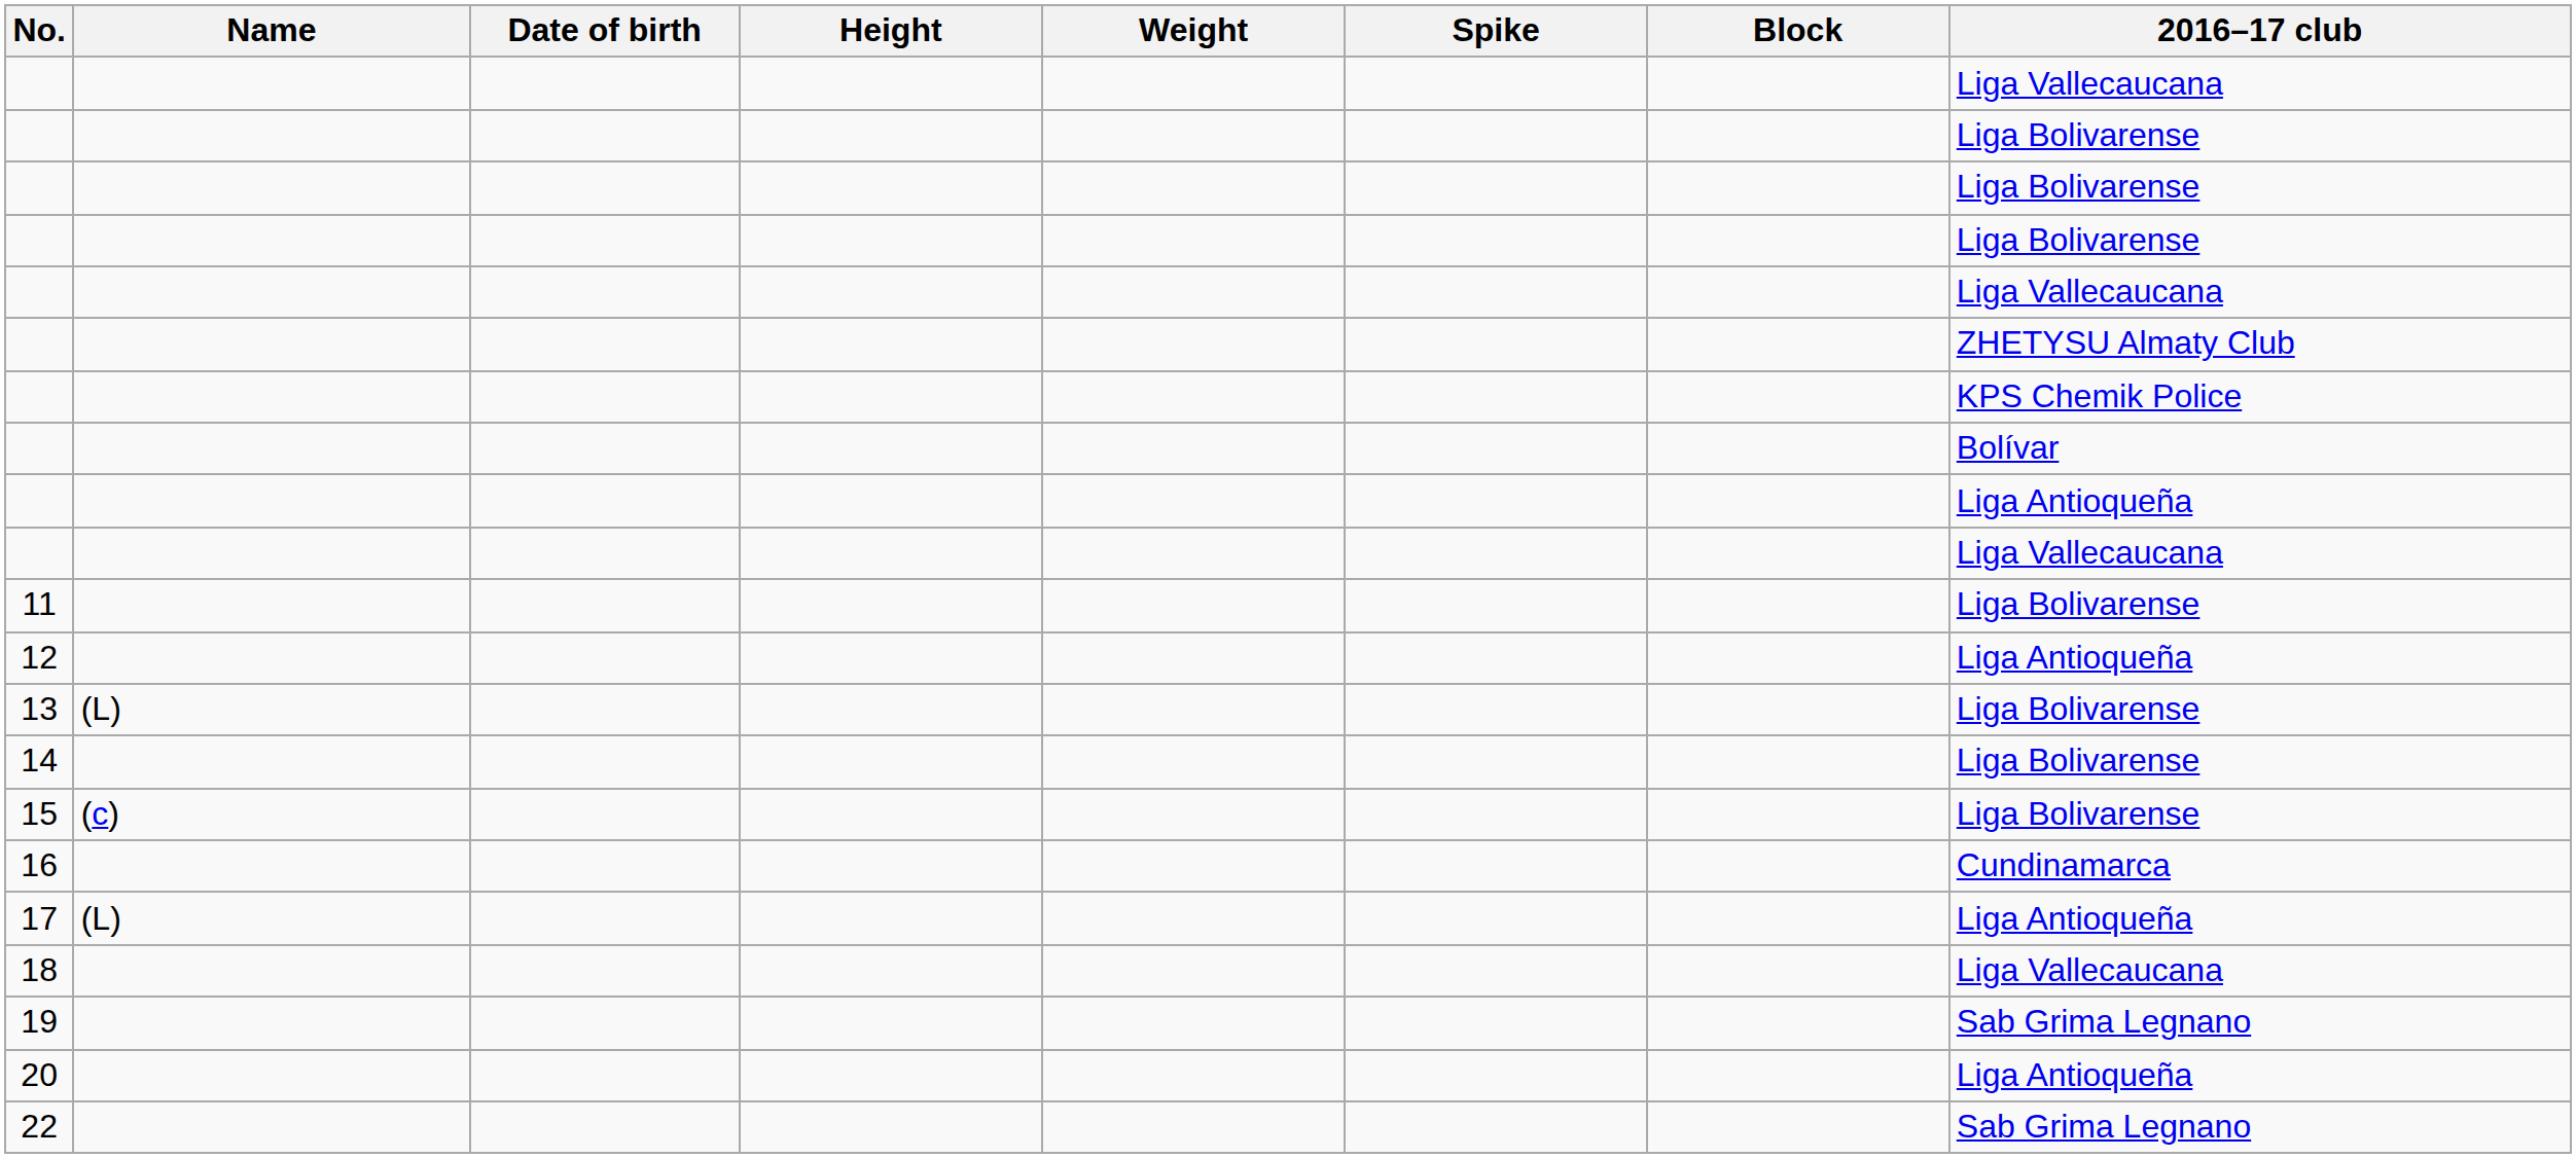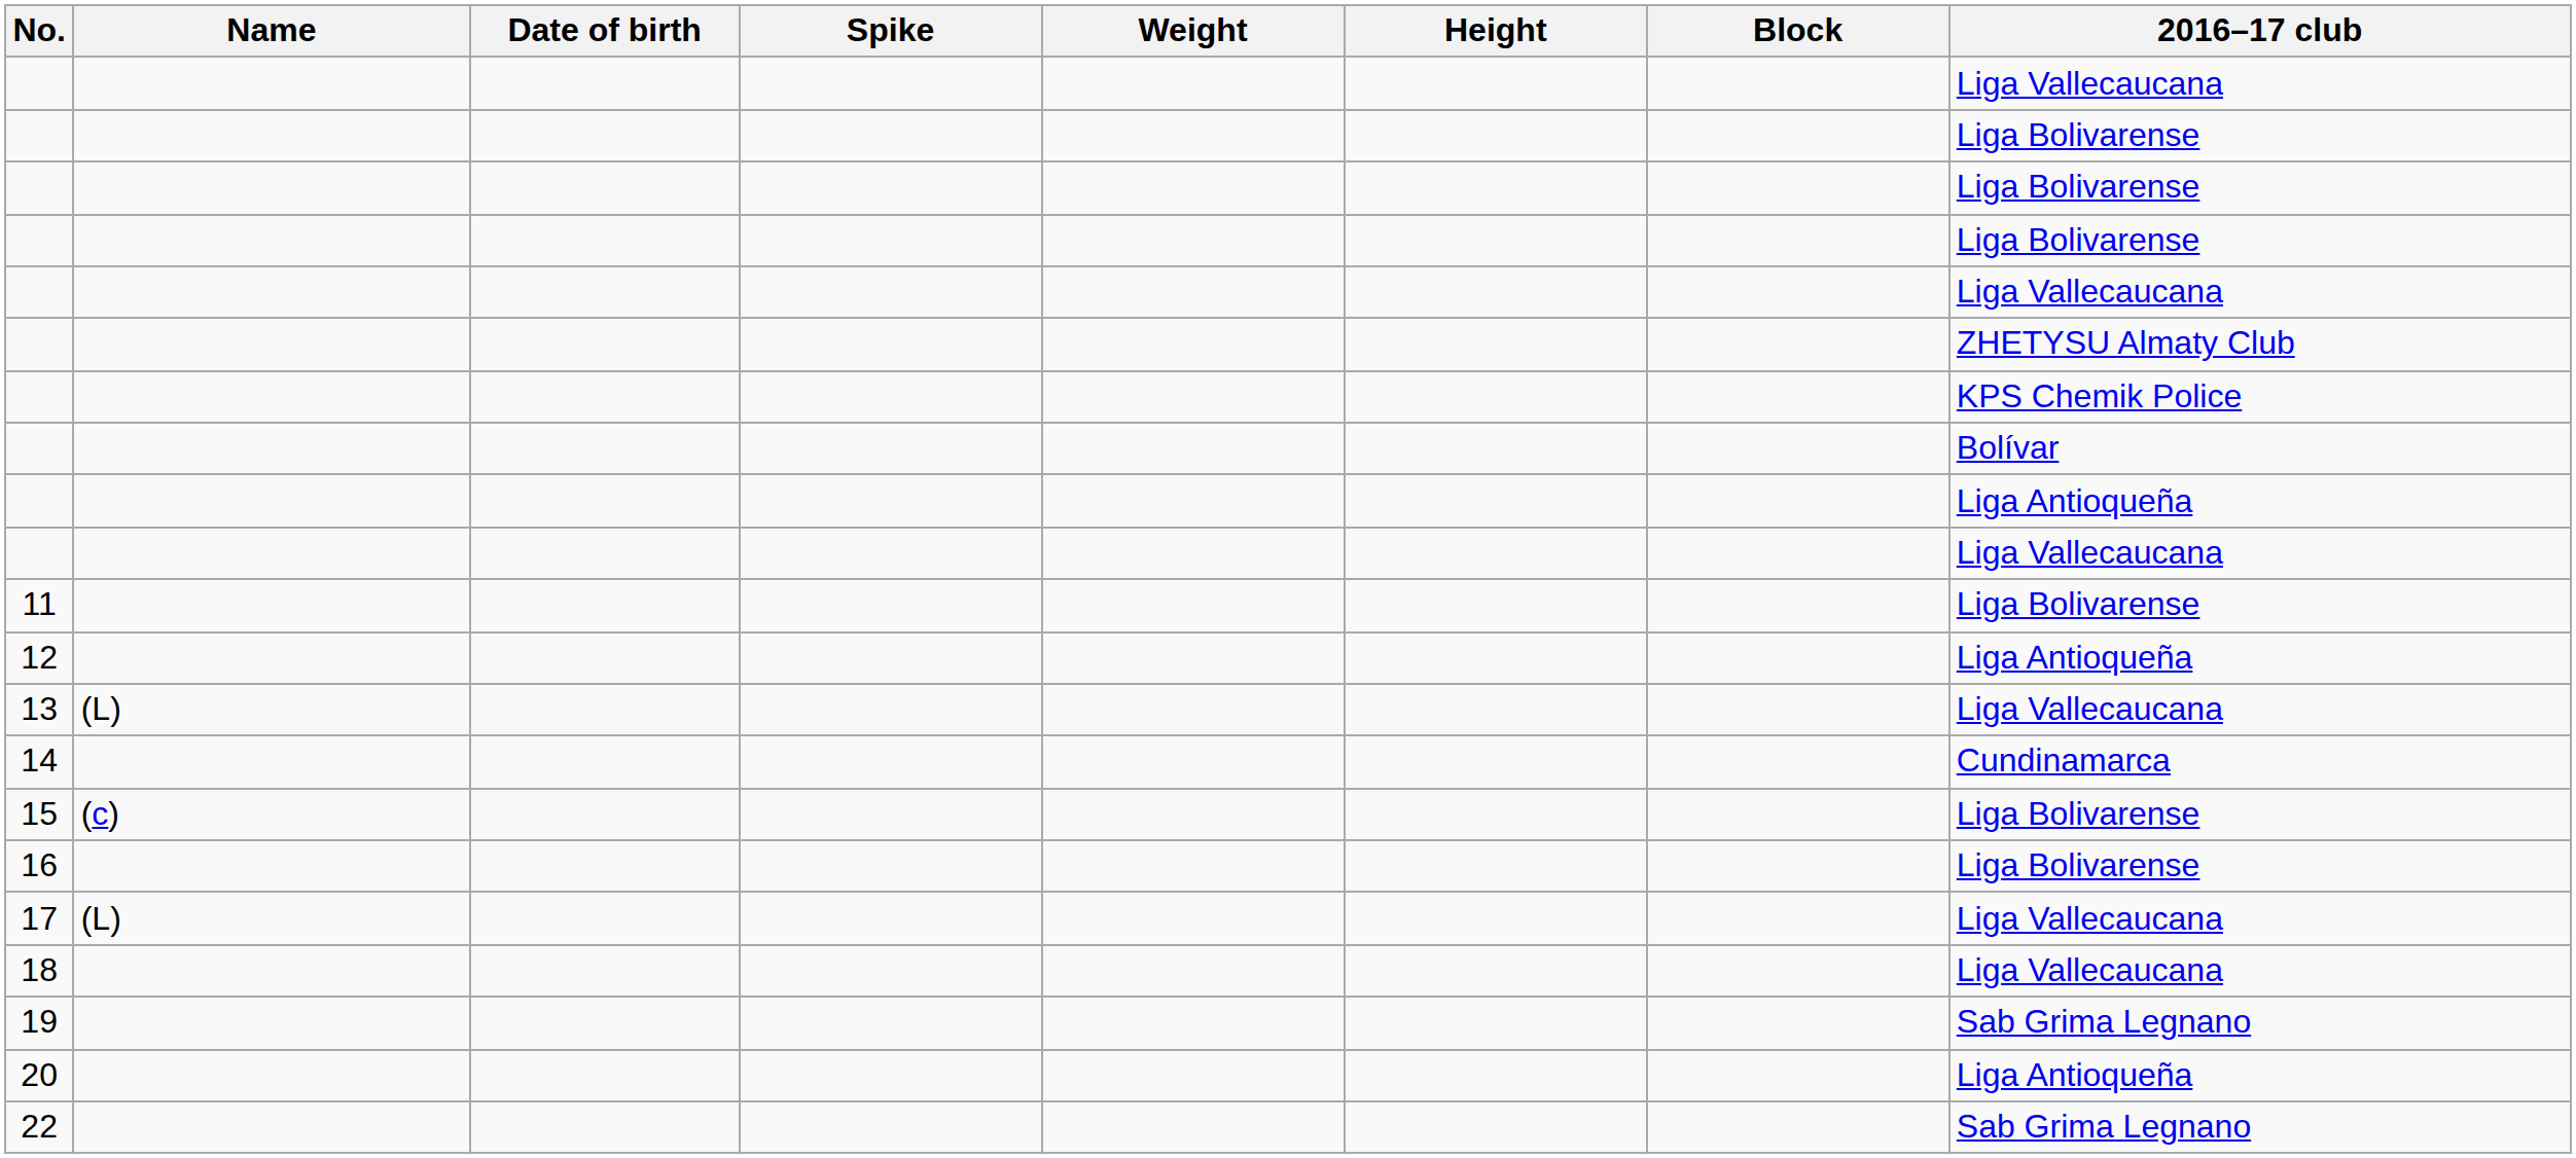 <table class="wikitable sortable" style="font-size:100%; text-align:center;">
 <tr>
 <th>No.</th>
 <th style="width:12em">Name</th>
 <th style="width:8em">Date of birth</th>
+<th style="width:9em">Spike</th>
+<th style="width:9em">Weight</th>
 <th style="width:9em">Height</th>
-<th style="width:9em">Weight</th>
-<th style="width:9em">Spike</th>
 <th style="width:9em">Block</th>
 <th style="width:19em">2016–17 club</th>
 </tr>
 <tr>
 <td></td>
 <td align=left></td>
 <td align=right></td>
 <td></td>
 <td></td>
 <td></td>
 <td></td>
 <td align=left> <a href='#'>Liga Vallecaucana</a></td>
 </tr>
 <tr>
 <td></td>
 <td align=left></td>
 <td align=right></td>
 <td></td>
 <td></td>
 <td></td>
 <td></td>
 <td align=left> <a href='#'>Liga Bolivarense</a></td>
 </tr>
 <tr>
 <td></td>
 <td align=left></td>
 <td align=right></td>
 <td></td>
 <td></td>
 <td></td>
 <td></td>
 <td align=left> <a href='#'>Liga Bolivarense</a></td>
 </tr>
 <tr>
 <td></td>
 <td align=left></td>
 <td align=right></td>
 <td></td>
 <td></td>
 <td></td>
 <td></td>
 <td align=left> <a href='#'>Liga Bolivarense</a></td>
 </tr>
 <tr>
 <td></td>
 <td align=left></td>
 <td align=right></td>
 <td></td>
 <td></td>
 <td></td>
 <td></td>
 <td align=left> <a href='#'>Liga Vallecaucana</a></td>
 </tr>
 <tr>
 <td></td>
 <td align=left></td>
 <td align=right></td>
 <td></td>
 <td></td>
 <td></td>
 <td></td>
 <td align=left> <a href='#'>ZHETYSU Almaty Club</a></td>
 </tr>
 <tr>
 <td></td>
 <td align=left></td>
 <td align=right></td>
 <td></td>
 <td></td>
 <td></td>
 <td></td>
 <td align=left> <a href='#'>KPS Chemik Police</a></td>
 </tr>
 <tr>
 <td></td>
 <td align=left></td>
 <td align=right></td>
 <td></td>
 <td></td>
 <td></td>
 <td></td>
 <td align=left> <a href='#'>Bolívar</a></td>
 </tr>
 <tr>
 <td></td>
 <td align=left></td>
 <td align=right></td>
 <td></td>
 <td></td>
 <td></td>
 <td></td>
 <td align=left> <a href='#'>Liga Antioqueña</a></td>
 </tr>
 <tr>
 <td></td>
 <td align=left></td>
 <td align=right></td>
 <td></td>
 <td></td>
 <td></td>
 <td></td>
 <td align=left> <a href='#'>Liga Vallecaucana</a></td>
 </tr>
 <tr>
 <td>11</td>
 <td align=left></td>
 <td align=right></td>
 <td></td>
 <td></td>
 <td></td>
 <td></td>
 <td align=left> <a href='#'>Liga Bolivarense</a></td>
 </tr>
 <tr>
 <td>12</td>
 <td align=left></td>
 <td align=right></td>
 <td></td>
 <td></td>
 <td></td>
 <td></td>
 <td align=left> <a href='#'>Liga Antioqueña</a></td>
 </tr>
 <tr>
 <td>13</td>
 <td align=left> (L)</td>
 <td align=right></td>
 <td></td>
 <td></td>
 <td></td>
 <td></td>
-<td align=left> <a href='#'>Liga Bolivarense</a></td>
+<td align=left> <a href='#'>Liga Vallecaucana</a></td>
 </tr>
 <tr>
 <td>14</td>
 <td align=left></td>
 <td align=right></td>
 <td></td>
 <td></td>
 <td></td>
 <td></td>
-<td align=left> <a href='#'>Liga Bolivarense</a></td>
+<td align=left> <a href='#'>Cundinamarca</a></td>
 </tr>
 <tr>
 <td>15</td>
 <td align=left> (<a href='#'>c</a>)</td>
 <td align=right></td>
 <td></td>
 <td></td>
 <td></td>
 <td></td>
 <td align=left> <a href='#'>Liga Bolivarense</a></td>
 </tr>
 <tr>
 <td>16</td>
 <td align=left></td>
 <td align=right></td>
 <td></td>
 <td></td>
 <td></td>
 <td></td>
-<td align=left> <a href='#'>Cundinamarca</a></td>
+<td align=left> <a href='#'>Liga Bolivarense</a></td>
 </tr>
 <tr>
 <td>17</td>
 <td align=left> (L)</td>
 <td align=right></td>
 <td></td>
 <td></td>
 <td></td>
 <td></td>
-<td align=left> <a href='#'>Liga Antioqueña</a></td>
+<td align=left> <a href='#'>Liga Vallecaucana</a></td>
 </tr>
 <tr>
 <td>18</td>
 <td align=left></td>
 <td align=right></td>
 <td></td>
 <td></td>
 <td></td>
 <td></td>
 <td align=left> <a href='#'>Liga Vallecaucana</a></td>
 </tr>
 <tr>
 <td>19</td>
 <td align=left></td>
 <td align=right></td>
 <td></td>
 <td></td>
 <td></td>
 <td></td>
 <td align=left> <a href='#'>Sab Grima Legnano</a></td>
 </tr>
 <tr>
 <td>20</td>
 <td align=left></td>
 <td align=right></td>
 <td></td>
 <td></td>
 <td></td>
 <td></td>
 <td align=left> <a href='#'>Liga Antioqueña</a></td>
 </tr>
 <tr>
 <td>22</td>
 <td align=left></td>
 <td align=right></td>
 <td></td>
 <td></td>
 <td></td>
 <td></td>
 <td align=left> <a href='#'>Sab Grima Legnano</a></td>
 </tr>
 </table>
